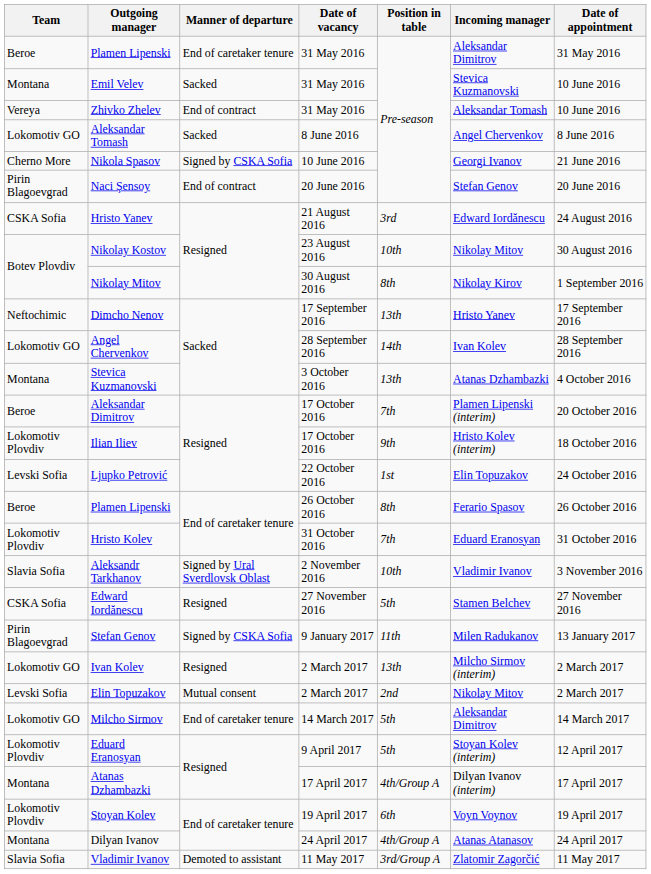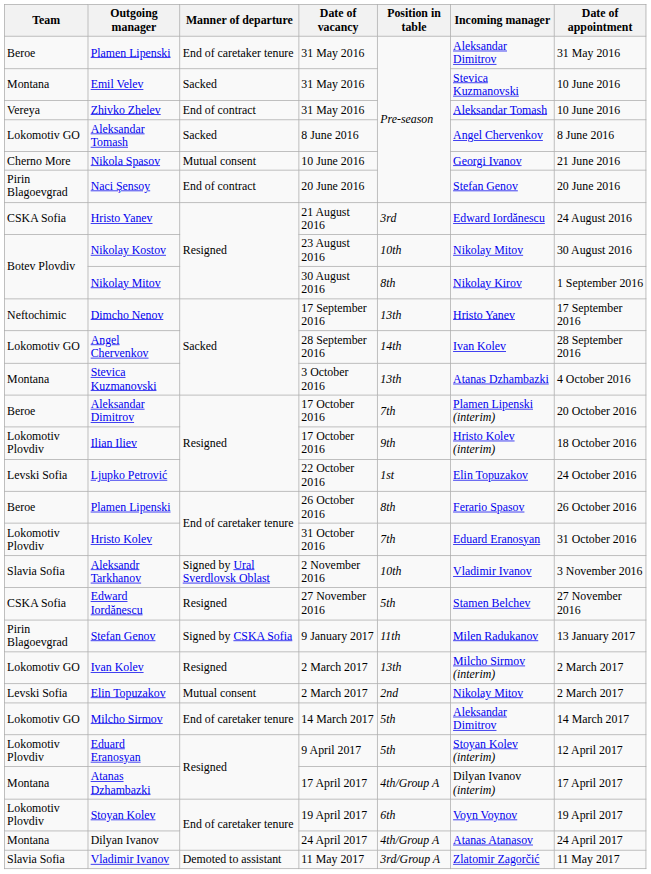 <table class="wikitable sortable">
 <tr>
 <th>Team</th>
 <th>Outgoing manager</th>
 <th>Manner of departure</th>
 <th>Date of vacancy</th>
 <th>Position in table</th>
 <th>Incoming manager</th>
 <th>Date of appointment</th>
 </tr>
 <tr>
 <td>Beroe</td>
 <td> <a href='#'>Plamen Lipenski</a></td>
 <td>End of caretaker tenure</td>
 <td>31 May 2016</td>
 <td rowspan=6><em>Pre-season</em></td>
 <td> <a href='#'>Aleksandar Dimitrov</a></td>
 <td>31 May 2016</td>
 </tr>
 <tr>
 <td>Montana</td>
 <td> <a href='#'>Emil Velev</a></td>
 <td>Sacked</td>
 <td>31 May 2016</td>
 <td> <a href='#'>Stevica Kuzmanovski</a></td>
 <td>10 June 2016</td>
 </tr>
 <tr>
 <td>Vereya</td>
 <td> <a href='#'>Zhivko Zhelev</a></td>
 <td>End of contract</td>
 <td>31 May 2016</td>
 <td> <a href='#'>Aleksandar Tomash</a></td>
 <td>10 June 2016</td>
 </tr>
 <tr>
 <td>Lokomotiv GO</td>
 <td> <a href='#'>Aleksandar Tomash</a></td>
 <td>Sacked</td>
 <td>8 June 2016</td>
 <td> <a href='#'>Angel Chervenkov</a></td>
 <td>8 June 2016</td>
 </tr>
 <tr>
 <td>Cherno More</td>
 <td> <a href='#'>Nikola Spasov</a></td>
-<td>Signed by <a href='#'>CSKA Sofia</a></td>
+<td>Mutual consent</td>
 <td>10 June 2016</td>
 <td> <a href='#'>Georgi Ivanov</a></td>
 <td>21 June 2016</td>
 </tr>
 <tr>
 <td>Pirin Blagoevgrad</td>
 <td> <a href='#'>Naci Şensoy</a></td>
 <td>End of contract</td>
 <td>20 June 2016</td>
 <td> <a href='#'>Stefan Genov</a></td>
 <td>20 June 2016</td>
 </tr>
 <tr>
 <td>CSKA Sofia</td>
 <td> <a href='#'>Hristo Yanev</a></td>
 <td rowspan=3>Resigned</td>
 <td>21 August 2016</td>
 <td><em>3rd</em></td>
 <td> <a href='#'>Edward Iordănescu</a></td>
 <td>24 August 2016</td>
 </tr>
 <tr>
 <td rowspan=2>Botev Plovdiv</td>
 <td> <a href='#'>Nikolay Kostov</a></td>
 <td>23 August 2016</td>
 <td><em>10th</em></td>
 <td> <a href='#'>Nikolay Mitov</a></td>
 <td>30 August 2016</td>
 </tr>
 <tr>
 <td> <a href='#'>Nikolay Mitov</a></td>
 <td>30 August 2016</td>
 <td><em>8th</em></td>
 <td> <a href='#'>Nikolay Kirov</a></td>
 <td>1 September 2016</td>
 </tr>
 <tr>
 <td>Neftochimic</td>
 <td> <a href='#'>Dimcho Nenov</a></td>
 <td rowspan=3>Sacked</td>
 <td>17 September 2016</td>
 <td><em>13th</em></td>
 <td> <a href='#'>Hristo Yanev</a></td>
 <td>17 September 2016</td>
 </tr>
 <tr>
 <td>Lokomotiv GO</td>
 <td> <a href='#'>Angel Chervenkov</a></td>
 <td>28 September 2016</td>
 <td><em>14th</em></td>
 <td> <a href='#'>Ivan Kolev</a></td>
 <td>28 September 2016</td>
 </tr>
 <tr>
 <td>Montana</td>
 <td> <a href='#'>Stevica Kuzmanovski</a></td>
 <td>3 October 2016</td>
 <td><em>13th</em></td>
 <td> <a href='#'>Atanas Dzhambazki</a></td>
 <td>4 October 2016</td>
 </tr>
 <tr>
 <td>Beroe</td>
 <td> <a href='#'>Aleksandar Dimitrov</a></td>
 <td rowspan=3>Resigned</td>
 <td>17 October 2016</td>
 <td><em>7th</em></td>
 <td> <a href='#'>Plamen Lipenski</a> <em>(interim)</em></td>
 <td>20 October 2016</td>
 </tr>
 <tr>
 <td>Lokomotiv Plovdiv</td>
 <td> <a href='#'>Ilian Iliev</a></td>
 <td>17 October 2016</td>
 <td><em>9th</em></td>
 <td> <a href='#'>Hristo Kolev</a> <em>(interim)</em></td>
 <td>18 October 2016</td>
 </tr>
 <tr>
 <td>Levski Sofia</td>
 <td> <a href='#'>Ljupko Petrović</a></td>
 <td>22 October 2016</td>
 <td><em>1st</em></td>
 <td> <a href='#'>Elin Topuzakov</a></td>
 <td>24 October 2016</td>
 </tr>
 <tr>
 <td>Beroe</td>
 <td> <a href='#'>Plamen Lipenski</a></td>
 <td rowspan=2>End of caretaker tenure</td>
 <td>26 October 2016</td>
 <td><em>8th</em></td>
 <td> <a href='#'>Ferario Spasov</a></td>
 <td>26 October 2016</td>
 </tr>
 <tr>
 <td>Lokomotiv Plovdiv</td>
 <td> <a href='#'>Hristo Kolev</a></td>
 <td>31 October 2016</td>
 <td><em>7th</em></td>
 <td> <a href='#'>Eduard Eranosyan</a></td>
 <td>31 October 2016</td>
 </tr>
 <tr>
 <td>Slavia Sofia</td>
 <td> <a href='#'>Aleksandr Tarkhanov</a></td>
 <td>Signed by  <a href='#'>Ural Sverdlovsk Oblast</a></td>
 <td>2 November 2016</td>
 <td><em>10th</em></td>
 <td> <a href='#'>Vladimir Ivanov</a></td>
 <td>3 November 2016</td>
 </tr>
 <tr>
 <td>CSKA Sofia</td>
 <td> <a href='#'>Edward Iordănescu</a></td>
 <td>Resigned</td>
 <td>27 November 2016</td>
 <td><em>5th</em></td>
 <td> <a href='#'>Stamen Belchev</a></td>
 <td>27 November 2016</td>
 </tr>
 <tr>
 <td>Pirin Blagoevgrad</td>
 <td> <a href='#'>Stefan Genov</a></td>
 <td>Signed by <a href='#'>CSKA Sofia</a></td>
 <td>9 January 2017</td>
 <td><em>11th</em></td>
 <td> <a href='#'>Milen Radukanov</a></td>
 <td>13 January 2017</td>
 </tr>
 <tr>
 <td>Lokomotiv GO</td>
 <td> <a href='#'>Ivan Kolev</a></td>
 <td>Resigned</td>
 <td>2 March 2017</td>
 <td><em>13th</em></td>
 <td> <a href='#'>Milcho Sirmov</a> <em>(interim)</em></td>
 <td>2 March 2017</td>
 </tr>
 <tr>
 <td>Levski Sofia</td>
 <td> <a href='#'>Elin Topuzakov</a></td>
 <td>Mutual consent</td>
 <td>2 March 2017</td>
 <td><em>2nd</em></td>
 <td> <a href='#'>Nikolay Mitov</a></td>
 <td>2 March 2017</td>
 </tr>
 <tr>
 <td>Lokomotiv GO</td>
 <td> <a href='#'>Milcho Sirmov</a></td>
 <td>End of caretaker tenure</td>
 <td>14 March 2017</td>
 <td><em>5th</em></td>
 <td> <a href='#'>Aleksandar Dimitrov</a></td>
 <td>14 March 2017</td>
 </tr>
 <tr>
 <td>Lokomotiv Plovdiv</td>
 <td> <a href='#'>Eduard Eranosyan</a></td>
 <td rowspan=2>Resigned</td>
 <td>9 April 2017</td>
 <td><em>5th</em></td>
 <td> <a href='#'>Stoyan Kolev</a> <em>(interim)</em></td>
 <td>12 April 2017</td>
 </tr>
 <tr>
 <td>Montana</td>
 <td> <a href='#'>Atanas Dzhambazki</a></td>
 <td>17 April 2017</td>
 <td><em>4th/Group A</em></td>
 <td> Dilyan Ivanov <em>(interim)</em></td>
 <td>17 April 2017</td>
 </tr>
 <tr>
 <td>Lokomotiv Plovdiv</td>
 <td> <a href='#'>Stoyan Kolev</a></td>
 <td rowspan=2>End of caretaker tenure</td>
 <td>19 April 2017</td>
 <td><em>6th</em></td>
 <td> <a href='#'>Voyn Voynov</a></td>
 <td>19 April 2017</td>
 </tr>
 <tr>
 <td>Montana</td>
 <td> Dilyan Ivanov</td>
 <td>24 April 2017</td>
 <td><em>4th/Group A</em></td>
 <td> <a href='#'>Atanas Atanasov</a></td>
 <td>24 April 2017</td>
 </tr>
 <tr>
 <td>Slavia Sofia</td>
 <td> <a href='#'>Vladimir Ivanov</a></td>
 <td>Demoted to assistant</td>
 <td>11 May 2017</td>
 <td><em>3rd/Group A</em></td>
 <td> <a href='#'>Zlatomir Zagorčić</a></td>
 <td>11 May 2017</td>
 </tr>
 </table>
